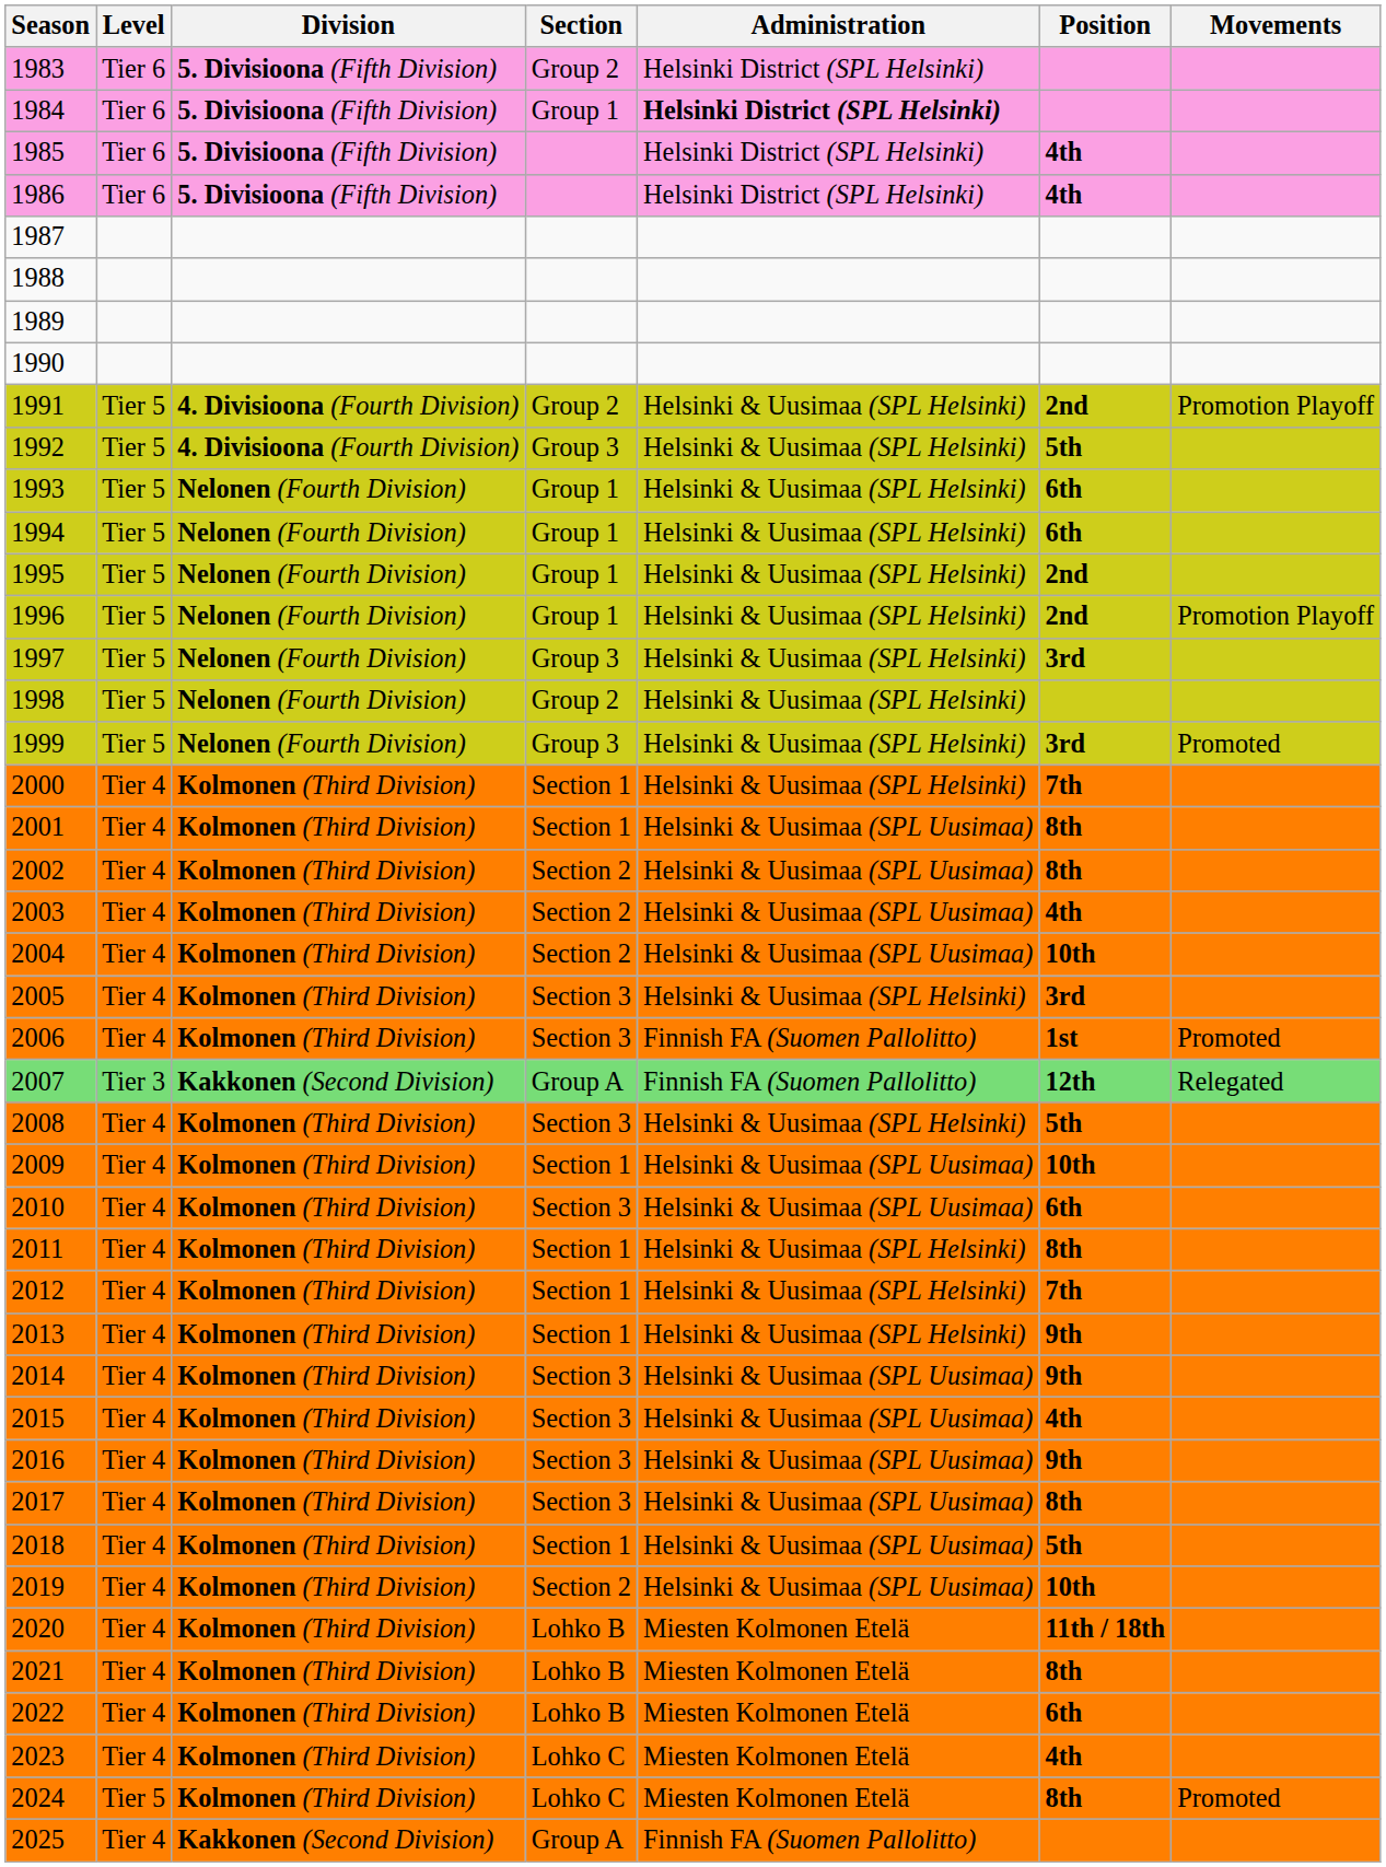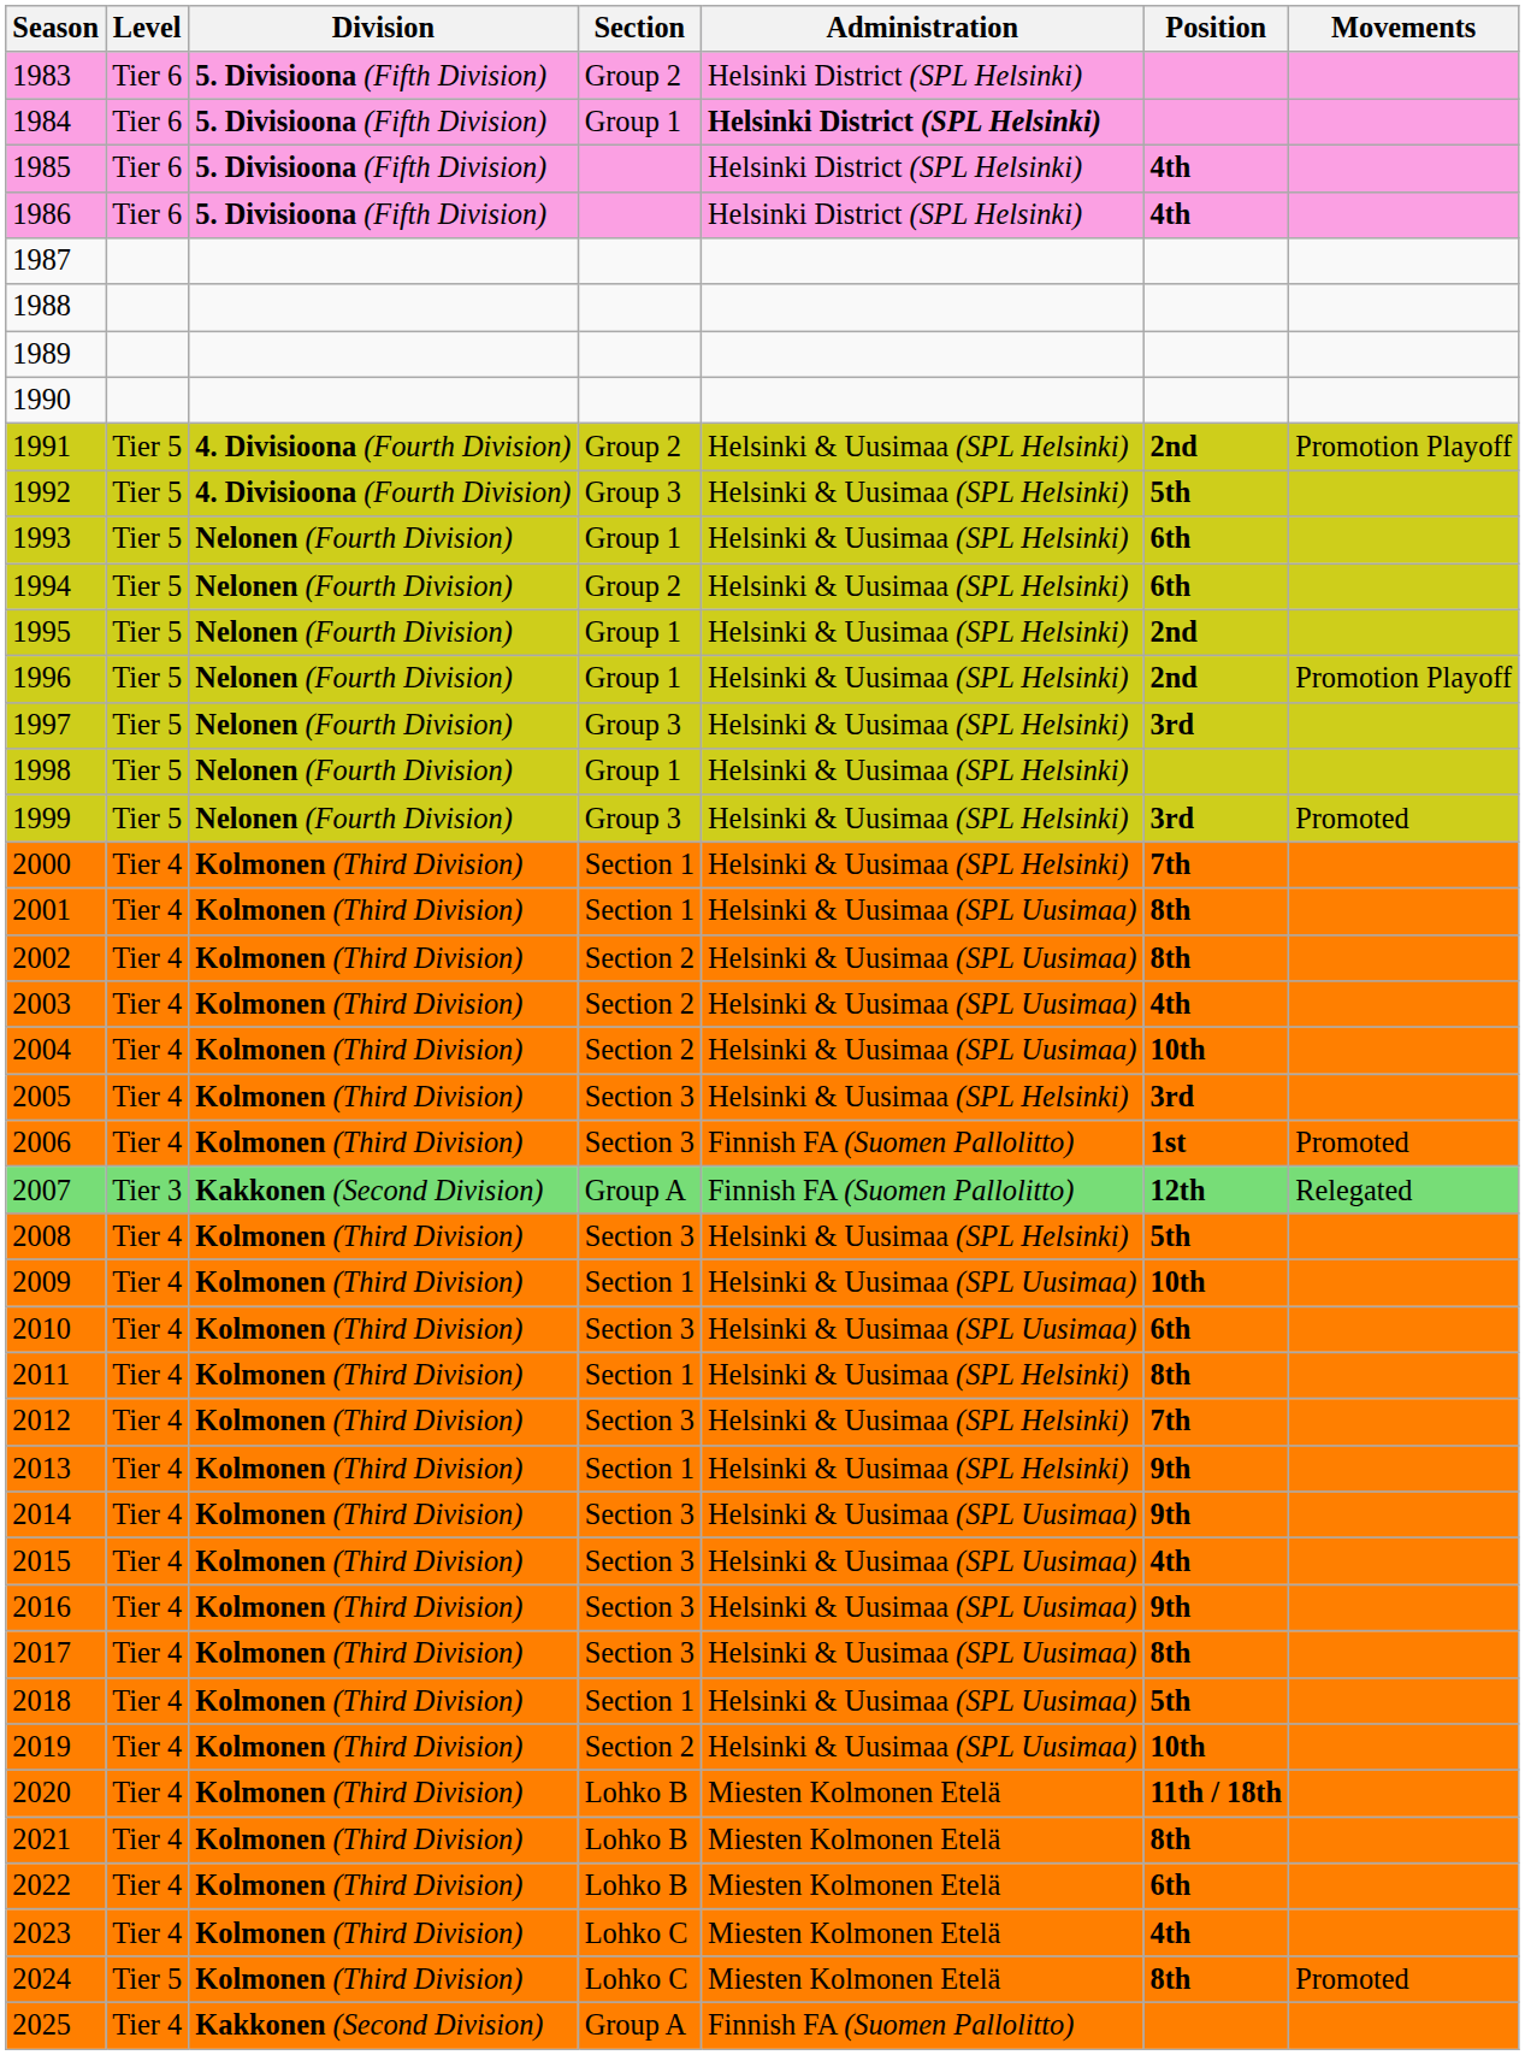 <table class="wikitable">
 <tr style="background:#f0f6fa;">
 <th><strong>Season</strong></th>
 <th><strong>Level</strong></th>
 <th><strong>Division</strong></th>
 <th><strong>Section</strong></th>
 <th><strong>Administration</strong></th>
 <th><strong>Position</strong></th>
 <th><strong>Movements</strong></th>
 </tr>
 <tr>
 <td style="background:#FBA0E3;">1983</td>
 <td style="background:#FBA0E3;">Tier 6</td>
 <td style="background:#FBA0E3;"><strong>5. Divisioona</strong> <em>(Fifth Division)</em></td>
 <td style="background:#FBA0E3;">Group 2</td>
 <td style="background:#FBA0E3;">Helsinki District <em>(SPL Helsinki)</em></td>
 <td style="background:#FBA0E3;"></td>
 <td style="background:#FBA0E3;"></td>
 </tr>
 <tr>
 <td style="background:#FBA0E3;">1984</td>
 <td style="background:#FBA0E3;">Tier 6</td>
 <td style="background:#FBA0E3;"><strong>5. Divisioona</strong> <em>(Fifth Division)</em></td>
 <td style="background:#FBA0E3;">Group 1</td>
 <td style="background:#FBA0E3;"><strong>Helsinki District <em>(SPL Helsinki)</em></strong></td>
 <td style="background:#FBA0E3;"></td>
 <td style="background:#FBA0E3;"></td>
 </tr>
 <tr>
 <td style="background:#FBA0E3;">1985</td>
 <td style="background:#FBA0E3;">Tier 6</td>
 <td style="background:#FBA0E3;"><strong>5. Divisioona</strong> <em>(Fifth Division)</em></td>
 <td style="background:#FBA0E3;"></td>
 <td style="background:#FBA0E3;">Helsinki District <em>(SPL Helsinki)</em></td>
 <td style="background:#FBA0E3;"><strong>4th</strong></td>
 <td style="background:#FBA0E3;"></td>
 </tr>
 <tr>
 <td style="background:#FBA0E3;">1986</td>
 <td style="background:#FBA0E3;">Tier 6</td>
 <td style="background:#FBA0E3;"><strong>5. Divisioona</strong> <em>(Fifth Division)</em></td>
 <td style="background:#FBA0E3;"></td>
 <td style="background:#FBA0E3;">Helsinki District <em>(SPL Helsinki)</em></td>
 <td style="background:#FBA0E3;"><strong>4th</strong></td>
 <td style="background:#FBA0E3;"></td>
 </tr>
 <tr>
 <td style="background:#;">1987</td>
 <td style="background:#;"></td>
 <td style="background:#;"></td>
 <td style="background:#;"></td>
 <td style="background:#;"></td>
 <td style="background:#;"></td>
 <td style="background:#;"></td>
 </tr>
 <tr>
 <td style="background:#;">1988</td>
 <td style="background:#;"></td>
 <td style="background:#;"></td>
 <td style="background:#;"></td>
 <td style="background:#;"></td>
 <td style="background:#;"></td>
 <td style="background:#;"></td>
 </tr>
 <tr>
 <td style="background:#;">1989</td>
 <td style="background:#;"></td>
 <td style="background:#;"></td>
 <td style="background:#;"></td>
 <td style="background:#;"></td>
 <td style="background:#;"></td>
 <td style="background:#;"></td>
 </tr>
 <tr>
 <td style="background:#;">1990</td>
 <td style="background:#;"></td>
 <td style="background:#;"></td>
 <td style="background:#;"></td>
 <td style="background:#;"></td>
 <td style="background:#;"></td>
 <td style="background:#;"></td>
 </tr>
 <tr>
 <td style="background:#CECE1B;">1991</td>
 <td style="background:#CECE1B;">Tier 5</td>
 <td style="background:#CECE1B;"><strong>4. Divisioona</strong> <em>(Fourth Division)</em></td>
 <td style="background:#CECE1B;">Group 2</td>
 <td style="background:#CECE1B;">Helsinki & Uusimaa <em>(SPL Helsinki)</em></td>
 <td style="background:#CECE1B;"><strong>2nd</strong></td>
 <td style="background:#CECE1B;">Promotion Playoff</td>
 </tr>
 <tr>
 <td style="background:#CECE1B;">1992</td>
 <td style="background:#CECE1B;">Tier 5</td>
 <td style="background:#CECE1B;"><strong>4. Divisioona</strong> <em>(Fourth Division)</em></td>
 <td style="background:#CECE1B;">Group 3</td>
 <td style="background:#CECE1B;">Helsinki & Uusimaa <em>(SPL Helsinki)</em></td>
 <td style="background:#CECE1B;"><strong>5th</strong></td>
 <td style="background:#CECE1B;"></td>
 </tr>
 <tr>
 <td style="background:#CECE1B;">1993</td>
 <td style="background:#CECE1B;">Tier 5</td>
 <td style="background:#CECE1B;"><strong>Nelonen</strong> <em>(Fourth Division)</em></td>
 <td style="background:#CECE1B;">Group 1</td>
 <td style="background:#CECE1B;">Helsinki & Uusimaa <em>(SPL Helsinki)</em></td>
 <td style="background:#CECE1B;"><strong>6th</strong></td>
 <td style="background:#CECE1B;"></td>
 </tr>
 <tr>
 <td style="background:#CECE1B;">1994</td>
 <td style="background:#CECE1B;">Tier 5</td>
 <td style="background:#CECE1B;"><strong>Nelonen</strong> <em>(Fourth Division)</em></td>
-<td style="background:#CECE1B;">Group 1</td>
+<td style="background:#CECE1B;">Group 2</td>
 <td style="background:#CECE1B;">Helsinki & Uusimaa <em>(SPL Helsinki)</em></td>
 <td style="background:#CECE1B;"><strong>6th</strong></td>
 <td style="background:#CECE1B;"></td>
 </tr>
 <tr>
 <td style="background:#CECE1B;">1995</td>
 <td style="background:#CECE1B;">Tier 5</td>
 <td style="background:#CECE1B;"><strong>Nelonen</strong> <em>(Fourth Division)</em></td>
 <td style="background:#CECE1B;">Group 1</td>
 <td style="background:#CECE1B;">Helsinki & Uusimaa <em>(SPL Helsinki)</em></td>
 <td style="background:#CECE1B;"><strong>2nd</strong></td>
 <td style="background:#CECE1B;"></td>
 </tr>
 <tr>
 <td style="background:#CECE1B;">1996</td>
 <td style="background:#CECE1B;">Tier 5</td>
 <td style="background:#CECE1B;"><strong>Nelonen</strong> <em>(Fourth Division)</em></td>
 <td style="background:#CECE1B;">Group 1</td>
 <td style="background:#CECE1B;">Helsinki & Uusimaa <em>(SPL Helsinki)</em></td>
 <td style="background:#CECE1B;"><strong>2nd</strong></td>
 <td style="background:#CECE1B;">Promotion Playoff</td>
 </tr>
 <tr>
 <td style="background:#CECE1B;">1997</td>
 <td style="background:#CECE1B;">Tier 5</td>
 <td style="background:#CECE1B;"><strong>Nelonen</strong> <em>(Fourth Division)</em></td>
 <td style="background:#CECE1B;">Group 3</td>
 <td style="background:#CECE1B;">Helsinki & Uusimaa <em>(SPL Helsinki)</em></td>
 <td style="background:#CECE1B;"><strong>3rd</strong></td>
 <td style="background:#CECE1B;"></td>
 </tr>
 <tr>
 <td style="background:#CECE1B;">1998</td>
 <td style="background:#CECE1B;">Tier 5</td>
 <td style="background:#CECE1B;"><strong>Nelonen</strong> <em>(Fourth Division)</em></td>
-<td style="background:#CECE1B;">Group 2</td>
+<td style="background:#CECE1B;">Group 1</td>
 <td style="background:#CECE1B;">Helsinki & Uusimaa <em>(SPL Helsinki)</em></td>
 <td style="background:#CECE1B;"></td>
 <td style="background:#CECE1B;"></td>
 </tr>
 <tr>
 <td style="background:#CECE1B;">1999</td>
 <td style="background:#CECE1B;">Tier 5</td>
 <td style="background:#CECE1B;"><strong>Nelonen</strong> <em>(Fourth Division)</em></td>
 <td style="background:#CECE1B;">Group 3</td>
 <td style="background:#CECE1B;">Helsinki & Uusimaa <em>(SPL Helsinki)</em></td>
 <td style="background:#CECE1B;"><strong>3rd</strong></td>
 <td style="background:#CECE1B;">Promoted</td>
 </tr>
 <tr>
 <td style="background:#FF7F00;">2000</td>
 <td style="background:#FF7F00;">Tier 4</td>
 <td style="background:#FF7F00;"><strong>Kolmonen</strong> <em>(Third Division)</em></td>
 <td style="background:#FF7F00;">Section 1</td>
 <td style="background:#FF7F00;">Helsinki & Uusimaa <em>(SPL Helsinki)</em></td>
 <td style="background:#FF7F00;"><strong>7th</strong></td>
 <td style="background:#FF7F00;"></td>
 </tr>
 <tr>
 <td style="background:#FF7F00;">2001</td>
 <td style="background:#FF7F00;">Tier 4</td>
 <td style="background:#FF7F00;"><strong>Kolmonen</strong> <em>(Third Division)</em></td>
 <td style="background:#FF7F00;">Section 1</td>
 <td style="background:#FF7F00;">Helsinki & Uusimaa <em>(SPL Uusimaa)</em></td>
 <td style="background:#FF7F00;"><strong>8th</strong></td>
 <td style="background:#FF7F00;"></td>
 </tr>
 <tr>
 <td style="background:#FF7F00;">2002</td>
 <td style="background:#FF7F00;">Tier 4</td>
 <td style="background:#FF7F00;"><strong>Kolmonen</strong> <em>(Third Division)</em></td>
 <td style="background:#FF7F00;">Section 2</td>
 <td style="background:#FF7F00;">Helsinki & Uusimaa <em>(SPL Uusimaa)</em></td>
 <td style="background:#FF7F00;"><strong>8th</strong></td>
 <td style="background:#FF7F00;"></td>
 </tr>
 <tr>
 <td style="background:#FF7F00;">2003</td>
 <td style="background:#FF7F00;">Tier 4</td>
 <td style="background:#FF7F00;"><strong>Kolmonen</strong> <em>(Third Division)</em></td>
 <td style="background:#FF7F00;">Section 2</td>
 <td style="background:#FF7F00;">Helsinki & Uusimaa <em>(SPL Uusimaa)</em></td>
 <td style="background:#FF7F00;"><strong>4th</strong></td>
 <td style="background:#FF7F00;"></td>
 </tr>
 <tr>
 <td style="background:#FF7F00;">2004</td>
 <td style="background:#FF7F00;">Tier 4</td>
 <td style="background:#FF7F00;"><strong>Kolmonen</strong> <em>(Third Division)</em></td>
 <td style="background:#FF7F00;">Section 2</td>
 <td style="background:#FF7F00;">Helsinki & Uusimaa <em>(SPL Uusimaa)</em></td>
 <td style="background:#FF7F00;"><strong>10th</strong></td>
 <td style="background:#FF7F00;"></td>
 </tr>
 <tr>
 <td style="background:#FF7F00;">2005</td>
 <td style="background:#FF7F00;">Tier 4</td>
 <td style="background:#FF7F00;"><strong>Kolmonen</strong> <em>(Third Division)</em></td>
 <td style="background:#FF7F00;">Section 3</td>
 <td style="background:#FF7F00;">Helsinki & Uusimaa <em>(SPL Helsinki)</em></td>
 <td style="background:#FF7F00;"><strong>3rd</strong></td>
 <td style="background:#FF7F00;"></td>
 </tr>
 <tr>
 <td style="background:#FF7F00;">2006</td>
 <td style="background:#FF7F00;">Tier 4</td>
 <td style="background:#FF7F00;"><strong>Kolmonen</strong> <em>(Third Division)</em></td>
 <td style="background:#FF7F00;">Section 3</td>
 <td style="background:#FF7F00;">Finnish FA <em>(Suomen Pallolitto)</em></td>
 <td style="background:#FF7F00;"><strong>1st</strong></td>
 <td style="background:#FF7F00;">Promoted</td>
 </tr>
 <tr>
 <td style="background:#77DD77;">2007</td>
 <td style="background:#77DD77;">Tier 3</td>
 <td style="background:#77DD77;"><strong>Kakkonen</strong> <em>(Second Division)</em></td>
 <td style="background:#77DD77;">Group A</td>
 <td style="background:#77DD77;">Finnish FA <em>(Suomen Pallolitto)</em></td>
 <td style="background:#77DD77;"><strong>12th</strong></td>
 <td style="background:#77DD77;">Relegated</td>
 </tr>
 <tr>
 <td style="background:#FF7F00;">2008</td>
 <td style="background:#FF7F00;">Tier 4</td>
 <td style="background:#FF7F00;"><strong>Kolmonen</strong> <em>(Third Division)</em></td>
 <td style="background:#FF7F00;">Section 3</td>
 <td style="background:#FF7F00;">Helsinki & Uusimaa <em>(SPL Helsinki)</em></td>
 <td style="background:#FF7F00;"><strong>5th</strong></td>
 <td style="background:#FF7F00;"></td>
 </tr>
 <tr>
 <td style="background:#FF7F00;">2009</td>
 <td style="background:#FF7F00;">Tier 4</td>
 <td style="background:#FF7F00;"><strong>Kolmonen</strong> <em>(Third Division)</em></td>
 <td style="background:#FF7F00;">Section 1</td>
 <td style="background:#FF7F00;">Helsinki & Uusimaa <em>(SPL Uusimaa)</em></td>
 <td style="background:#FF7F00;"><strong>10th</strong></td>
 <td style="background:#FF7F00;"></td>
 </tr>
 <tr>
 <td style="background:#FF7F00;">2010</td>
 <td style="background:#FF7F00;">Tier 4</td>
 <td style="background:#FF7F00;"><strong>Kolmonen</strong> <em>(Third Division)</em></td>
 <td style="background:#FF7F00;">Section 3</td>
 <td style="background:#FF7F00;">Helsinki & Uusimaa <em>(SPL Uusimaa)</em></td>
 <td style="background:#FF7F00;"><strong>6th</strong></td>
 <td style="background:#FF7F00;"></td>
 </tr>
 <tr>
 <td style="background:#FF7F00;">2011</td>
 <td style="background:#FF7F00;">Tier 4</td>
 <td style="background:#FF7F00;"><strong>Kolmonen</strong> <em>(Third Division)</em></td>
 <td style="background:#FF7F00;">Section 1</td>
 <td style="background:#FF7F00;">Helsinki & Uusimaa <em>(SPL Helsinki)</em></td>
 <td style="background:#FF7F00;"><strong>8th</strong></td>
 <td style="background:#FF7F00;"></td>
 </tr>
 <tr>
 <td style="background:#FF7F00;">2012</td>
 <td style="background:#FF7F00;">Tier 4</td>
 <td style="background:#FF7F00;"><strong>Kolmonen</strong> <em>(Third Division)</em></td>
-<td style="background:#FF7F00;">Section 1</td>
+<td style="background:#FF7F00;">Section 3</td>
 <td style="background:#FF7F00;">Helsinki & Uusimaa <em>(SPL Helsinki)</em></td>
 <td style="background:#FF7F00;"><strong>7th</strong></td>
 <td style="background:#FF7F00;"></td>
 </tr>
 <tr>
 <td style="background:#FF7F00;">2013</td>
 <td style="background:#FF7F00;">Tier 4</td>
 <td style="background:#FF7F00;"><strong>Kolmonen</strong> <em>(Third Division)</em></td>
 <td style="background:#FF7F00;">Section 1</td>
 <td style="background:#FF7F00;">Helsinki & Uusimaa <em>(SPL Helsinki)</em></td>
 <td style="background:#FF7F00;"><strong>9th</strong></td>
 <td style="background:#FF7F00;"></td>
 </tr>
 <tr>
 <td style="background:#FF7F00;">2014</td>
 <td style="background:#FF7F00;">Tier 4</td>
 <td style="background:#FF7F00;"><strong>Kolmonen</strong> <em>(Third Division)</em></td>
 <td style="background:#FF7F00;">Section 3</td>
 <td style="background:#FF7F00;">Helsinki & Uusimaa <em>(SPL Uusimaa)</em></td>
 <td style="background:#FF7F00;"><strong>9th</strong></td>
 <td style="background:#FF7F00;"></td>
 </tr>
 <tr>
 <td style="background:#FF7F00;">2015</td>
 <td style="background:#FF7F00;">Tier 4</td>
 <td style="background:#FF7F00;"><strong>Kolmonen</strong> <em>(Third Division)</em></td>
 <td style="background:#FF7F00;">Section 3</td>
 <td style="background:#FF7F00;">Helsinki & Uusimaa <em>(SPL Uusimaa)</em></td>
 <td style="background:#FF7F00;"><strong>4th</strong></td>
 <td style="background:#FF7F00;"></td>
 </tr>
 <tr>
 <td style="background:#FF7F00;">2016</td>
 <td style="background:#FF7F00;">Tier 4</td>
 <td style="background:#FF7F00;"><strong>Kolmonen</strong> <em>(Third Division)</em></td>
 <td style="background:#FF7F00;">Section 3</td>
 <td style="background:#FF7F00;">Helsinki & Uusimaa <em>(SPL Uusimaa)</em></td>
 <td style="background:#FF7F00;"><strong>9th</strong></td>
 <td style="background:#FF7F00;"></td>
 </tr>
 <tr>
 <td style="background:#FF7F00;">2017</td>
 <td style="background:#FF7F00;">Tier 4</td>
 <td style="background:#FF7F00;"><strong>Kolmonen</strong> <em>(Third Division)</em></td>
 <td style="background:#FF7F00;">Section 3</td>
 <td style="background:#FF7F00;">Helsinki & Uusimaa <em>(SPL Uusimaa)</em></td>
 <td style="background:#FF7F00;"><strong>8th</strong></td>
 <td style="background:#FF7F00;"></td>
 </tr>
 <tr>
 <td style="background:#FF7F00;">2018</td>
 <td style="background:#FF7F00;">Tier 4</td>
 <td style="background:#FF7F00;"><strong>Kolmonen</strong> <em>(Third Division)</em></td>
 <td style="background:#FF7F00;">Section 1</td>
 <td style="background:#FF7F00;">Helsinki & Uusimaa <em>(SPL Uusimaa)</em></td>
 <td style="background:#FF7F00;"><strong>5th</strong></td>
 <td style="background:#FF7F00;"></td>
 </tr>
 <tr>
 <td style="background:#FF7F00;">2019</td>
 <td style="background:#FF7F00;">Tier 4</td>
 <td style="background:#FF7F00;"><strong>Kolmonen</strong> <em>(Third Division)</em></td>
 <td style="background:#FF7F00;">Section 2</td>
 <td style="background:#FF7F00;">Helsinki & Uusimaa <em>(SPL Uusimaa)</em></td>
 <td style="background:#FF7F00;"><strong>10th</strong></td>
 <td style="background:#FF7F00;"></td>
 </tr>
 <tr>
 <td style="background:#FF7F00;">2020</td>
 <td style="background:#FF7F00;">Tier 4</td>
 <td style="background:#FF7F00;"><strong>Kolmonen</strong> <em>(Third Division)</em></td>
 <td style="background:#FF7F00;">Lohko B</td>
 <td style="background:#FF7F00;">Miesten Kolmonen Etelä</td>
 <td style="background:#FF7F00;"><strong>11th / 18th</strong></td>
 <td style="background:#FF7F00;"></td>
 </tr>
 <tr>
 <td style="background:#FF7F00;">2021</td>
 <td style="background:#FF7F00;">Tier 4</td>
 <td style="background:#FF7F00;"><strong>Kolmonen</strong> <em>(Third Division)</em></td>
 <td style="background:#FF7F00;">Lohko B</td>
 <td style="background:#FF7F00;">Miesten Kolmonen Etelä</td>
 <td style="background:#FF7F00;"><strong>8th</strong></td>
 <td style="background:#FF7F00;"></td>
 </tr>
 <tr>
 <td style="background:#FF7F00;">2022</td>
 <td style="background:#FF7F00;">Tier 4</td>
 <td style="background:#FF7F00;"><strong>Kolmonen</strong> <em>(Third Division)</em></td>
 <td style="background:#FF7F00;">Lohko B</td>
 <td style="background:#FF7F00;">Miesten Kolmonen Etelä</td>
 <td style="background:#FF7F00;"><strong>6th</strong></td>
 <td style="background:#FF7F00;"></td>
 </tr>
 <tr>
 <td style="background:#FF7F00;">2023</td>
 <td style="background:#FF7F00;">Tier 4</td>
 <td style="background:#FF7F00;"><strong>Kolmonen</strong> <em>(Third Division)</em></td>
 <td style="background:#FF7F00;">Lohko C</td>
 <td style="background:#FF7F00;">Miesten Kolmonen Etelä</td>
 <td style="background:#FF7F00;"><strong>4th</strong></td>
 <td style="background:#FF7F00;"></td>
 </tr>
 <tr>
 <td style="background:#FF7F00;">2024</td>
 <td style="background:#FF7F00;">Tier 5</td>
 <td style="background:#FF7F00;"><strong>Kolmonen</strong> <em>(Third Division)</em></td>
 <td style="background:#FF7F00;">Lohko C</td>
 <td style="background:#FF7F00;">Miesten Kolmonen Etelä</td>
 <td style="background:#FF7F00;"><strong>8th</strong></td>
 <td style="background:#FF7F00;">Promoted</td>
 </tr>
 <tr>
 <td style="background:#FF7F00;">2025</td>
 <td style="background:#FF7F00;">Tier 4</td>
 <td style="background:#FF7F00;"><strong>Kakkonen</strong> <em>(Second Division)</em></td>
 <td style="background:#FF7F00;">Group A</td>
 <td style="background:#FF7F00;">Finnish FA <em>(Suomen Pallolitto)</em></td>
 <td style="background:#FF7F00;"></td>
 <td style="background:#FF7F00;"></td>
 </tr>
 </table>
